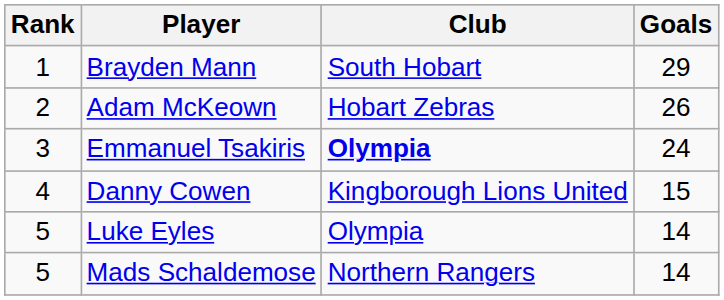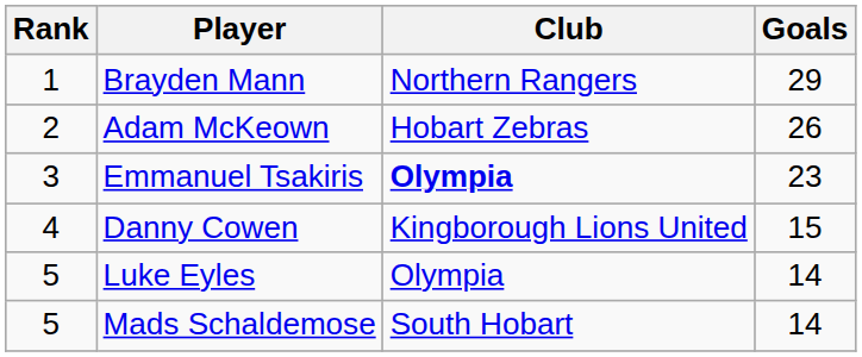 <table class=wikitable style=text-align:center>
 <tr>
 <th>Rank</th>
 <th>Player</th>
 <th>Club</th>
 <th>Goals</th>
 </tr>
 <tr>
 <td>1</td>
 <td style="text-align:left"> <a href='#'>Brayden Mann</a></td>
-<td style="text-align:left"><a href='#'>South Hobart</a></td>
+<td style="text-align:left"><a href='#'>Northern Rangers</a></td>
 <td>29</td>
 </tr>
 <tr>
 <td>2</td>
 <td style="text-align:left"> <a href='#'>Adam McKeown</a></td>
 <td style="text-align:left"><a href='#'>Hobart Zebras</a></td>
 <td>26</td>
 </tr>
 <tr>
 <td>3</td>
 <td style="text-align:left"> <a href='#'>Emmanuel Tsakiris</a></td>
 <td style="text-align:left"><strong><a href='#'>Olympia</a></strong></td>
-<td>24</td>
+<td>23</td>
 </tr>
 <tr>
 <td>4</td>
 <td style="text-align:left"> <a href='#'>Danny Cowen</a></td>
 <td style="text-align:left"><a href='#'>Kingborough Lions United</a></td>
 <td rowspan="1">15</td>
 </tr>
 <tr>
 <td>5</td>
 <td style="text-align:left"> <a href='#'>Luke Eyles</a></td>
 <td style="text-align:left"><a href='#'>Olympia</a></td>
 <td>14</td>
 </tr>
 <tr>
 <td>5</td>
 <td style="text-align:left"> <a href='#'>Mads Schaldemose</a></td>
-<td style="text-align:left"><a href='#'>Northern Rangers</a></td>
+<td style="text-align:left"><a href='#'>South Hobart</a></td>
 <td>14</td>
 </tr>
 </table>
